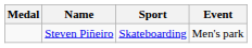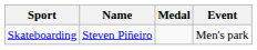 <table class="wikitable sortable" style="font-size: 95%;">
 <tr>
+<th>Sport</th>
+<th>Name</th>
 <th>Medal</th>
-<th>Name</th>
-<th>Sport</th>
 <th>Event</th>
 </tr>
 <tr>
+<td><a href='#'>Skateboarding</a></td>
+<td><a href='#'>Steven Piñeiro</a></td>
 <td></td>
-<td><a href='#'>Steven Piñeiro</a></td>
-<td><a href='#'>Skateboarding</a></td>
 <td>Men's park</td>
 </tr>
 </table>
